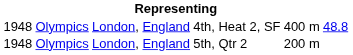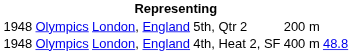 <table>
 <tr>
 <th colspan="6">Representing </th>
+</tr>
+<tr>
+<td>1948</td>
+<td><a href='#'>Olympics</a></td>
+<td><a href='#'>London</a>, <a href='#'>England</a></td>
+<td>5th, Qtr 2</td>
+<td>200 m</td>
+<td><a href='#'></a></td>
 </tr>
 <tr>
 <td>1948</td>
 <td><a href='#'>Olympics</a></td>
 <td><a href='#'>London</a>, <a href='#'>England</a></td>
 <td>4th, Heat 2, SF</td>
 <td>400 m</td>
 <td><a href='#'>48.8</a></td>
 </tr>
-<tr>
-<td>1948</td>
-<td><a href='#'>Olympics</a></td>
-<td><a href='#'>London</a>, <a href='#'>England</a></td>
-<td>5th, Qtr 2</td>
-<td>200 m</td>
-<td><a href='#'></a></td>
-</tr>
 </table>
